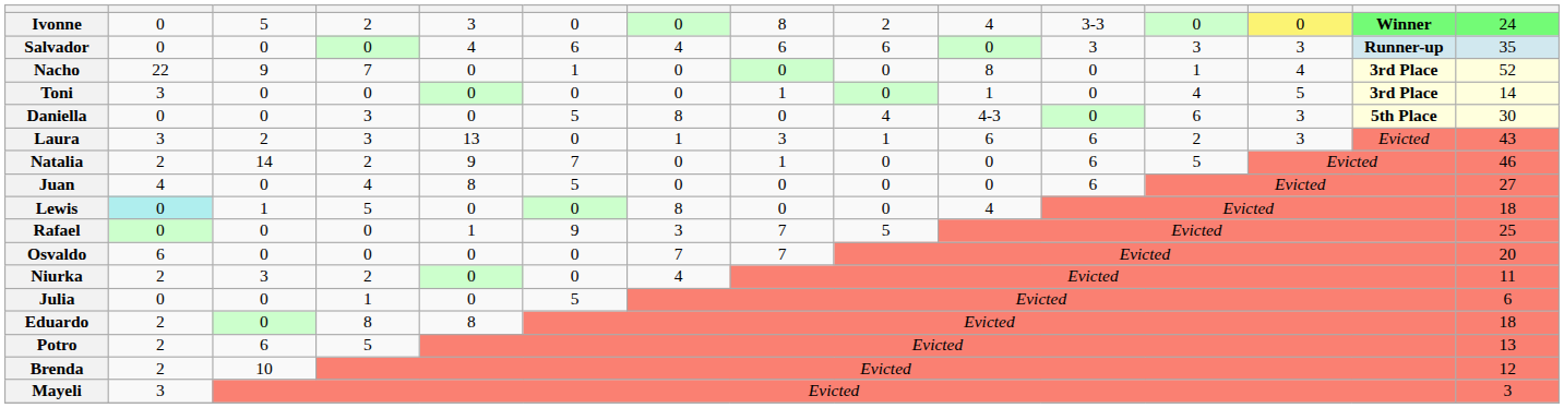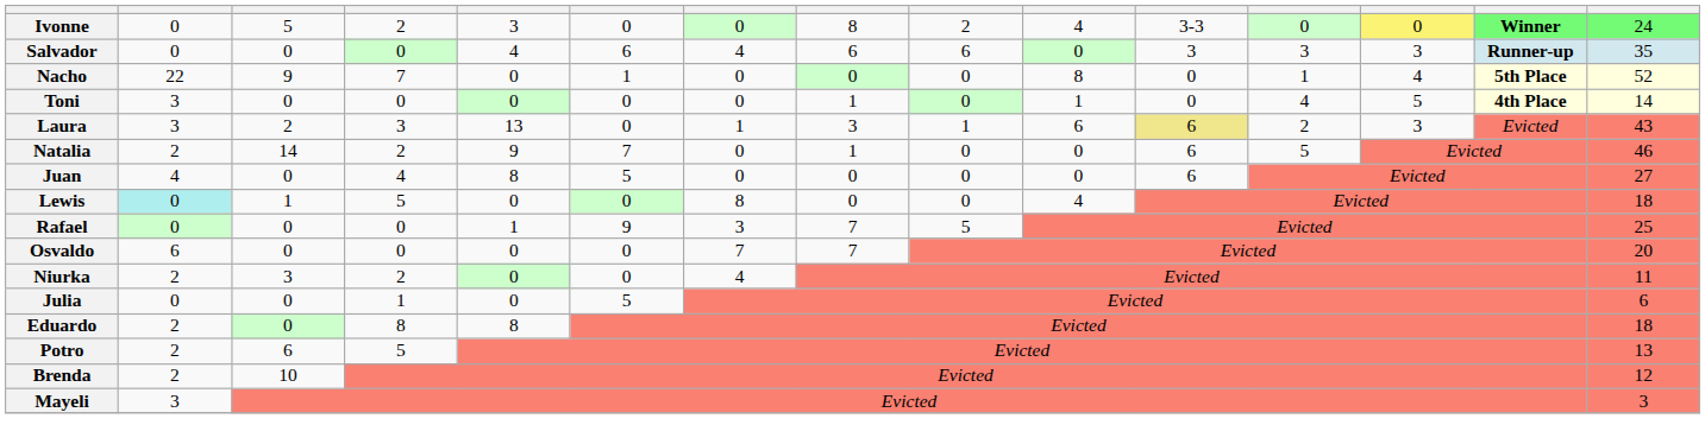 <table class="wikitable" style="text-align:center; font-size:85%; line-height:12px">
 <tr>
 <th style="width:5%"></th>
 <th style="width:5%"></th>
 <th style="width:5%"></th>
 <th style="width:5%"></th>
 <th style="width:5%"></th>
 <th style="width:5%"></th>
 <th style="width:5%"></th>
 <th style="width:5%"></th>
 <th style="width:5%"></th>
 <th style="width:5%"></th>
 <th style="width:5%"></th>
 <th style="width:5%"></th>
 <th style="width:5%"></th>
 <th style="width:5%"></th>
 <th style="width: 5%;"></th>
 </tr>
 <tr>
 <th>Ivonne</th>
 <td>0</td>
 <td>5</td>
 <td>2</td>
 <td>3</td>
 <td>0</td>
 <td style="background: #CCFFCC;">0</td>
 <td>8</td>
 <td>2</td>
 <td>4</td>
 <td>3-3</td>
 <td style="background: #CCFFCC;">0</td>
 <td style="background:#FBF373">0</td>
 <td style="background:#73FB76;"><strong>Winner</strong></td>
 <td style="background:#73FB76;">24</td>
 </tr>
 <tr>
 <th>Salvador</th>
 <td>0</td>
 <td>0</td>
 <td style="background: #CCFFCC;">0</td>
 <td>4</td>
 <td>6</td>
 <td>4</td>
 <td>6</td>
 <td>6</td>
 <td style="background: #CCFFCC;">0</td>
 <td>3</td>
 <td>3</td>
 <td>3</td>
 <td style="background:#D1E8EF;"><strong>Runner-up</strong></td>
 <td style="background:#D1E8EF;">35</td>
 </tr>
 <tr>
 <th>Nacho</th>
 <td>22</td>
 <td>9</td>
 <td>7</td>
 <td>0</td>
 <td>1</td>
 <td>0</td>
 <td style="background: #CCFFCC;">0</td>
 <td>0</td>
 <td>8</td>
 <td>0</td>
 <td>1</td>
 <td>4</td>
-<td style="background:#FFFFDD;"><strong>3rd Place</strong></td>
+<td style="background:#FFFFDD;"><strong>5th Place</strong></td>
 <td style="background:#FFFFDD;">52</td>
 </tr>
 <tr>
 <th>Toni</th>
 <td>3</td>
 <td>0</td>
 <td>0</td>
 <td style="background: #CCFFCC;">0</td>
 <td>0</td>
 <td>0</td>
 <td>1</td>
 <td style="background: #CCFFCC;">0</td>
 <td>1</td>
 <td>0</td>
 <td>4</td>
 <td>5</td>
-<td style="background:#FFFFDD;"><strong>3rd Place</strong></td>
+<td style="background:#FFFFDD;"><strong>4th Place</strong></td>
 <td style="background:#FFFFDD;">14</td>
-</tr>
-<tr>
-<th>Daniella</th>
-<td>0</td>
-<td>0</td>
-<td>3</td>
-<td>0</td>
-<td>5</td>
-<td>8</td>
-<td>0</td>
-<td>4</td>
-<td>4-3</td>
-<td style="background: #CCFFCC;">0</td>
-<td>6</td>
-<td>3</td>
-<td style="background:#FFFFDD;"><strong>5th Place</strong></td>
-<td style="background:#FFFFDD;">30</td>
 </tr>
 <tr>
 <th>Laura</th>
 <td>3</td>
 <td>2</td>
 <td>3</td>
 <td>13</td>
 <td>0</td>
 <td>1</td>
 <td>3</td>
 <td>1</td>
 <td>6</td>
-<td>6</td>
+<td style="background: khaki;">6</td>
 <td>2</td>
 <td>3</td>
 <td style="background:salmon;"><em>Evicted</em></td>
 <td style="background:salmon;">43</td>
 </tr>
 <tr>
 <th>Natalia</th>
 <td>2</td>
 <td>14</td>
 <td>2</td>
 <td>9</td>
 <td>7</td>
 <td>0</td>
 <td>1</td>
 <td>0</td>
 <td>0</td>
 <td>6</td>
 <td>5</td>
 <td colspan="2" style="background:salmon;"><em>Evicted</em></td>
 <td style="background:salmon;">46</td>
 </tr>
 <tr>
 <th>Juan</th>
 <td>4</td>
 <td>0</td>
 <td>4</td>
 <td>8</td>
 <td>5</td>
 <td>0</td>
 <td>0</td>
 <td>0</td>
 <td>0</td>
 <td>6</td>
 <td colspan="3" style="background:salmon;"><em>Evicted</em></td>
 <td style="background:salmon;">27</td>
 </tr>
 <tr>
 <th>Lewis</th>
 <td style="background: paleturquoise;">0</td>
 <td>1</td>
 <td>5</td>
 <td>0</td>
 <td style="background: #CCFFCC;">0</td>
 <td>8</td>
 <td>0</td>
 <td>0</td>
 <td>4</td>
 <td colspan="4" style="background:salmon;"><em>Evicted</em></td>
 <td style="background:salmon;">18</td>
 </tr>
 <tr>
 <th>Rafael</th>
 <td style="background: #CCFFCC;">0</td>
 <td>0</td>
 <td>0</td>
 <td>1</td>
 <td>9</td>
 <td>3</td>
 <td>7</td>
 <td>5</td>
 <td colspan="5" style="background:salmon;"><em>Evicted</em></td>
 <td style="background:salmon;">25</td>
 </tr>
 <tr>
 <th>Osvaldo</th>
 <td>6</td>
 <td>0</td>
 <td>0</td>
 <td>0</td>
 <td>0</td>
 <td>7</td>
 <td>7</td>
 <td colspan="6" style="background:salmon;"><em>Evicted</em></td>
 <td style="background:salmon;">20</td>
 </tr>
 <tr>
 <th>Niurka</th>
 <td>2</td>
 <td>3</td>
 <td>2</td>
 <td style="background: #CCFFCC;">0</td>
 <td>0</td>
 <td>4</td>
 <td colspan="7" style="background:salmon;"><em>Evicted</em></td>
 <td style="background:salmon;">11</td>
 </tr>
 <tr>
 <th>Julia</th>
 <td>0</td>
 <td>0</td>
 <td>1</td>
 <td>0</td>
 <td>5</td>
 <td colspan="8" style="background:salmon;"><em>Evicted</em></td>
 <td style="background:salmon;">6</td>
 </tr>
 <tr>
 <th>Eduardo</th>
 <td>2</td>
 <td style="background:#cfc;">0</td>
 <td>8</td>
 <td>8</td>
 <td colspan="9" style="background:salmon;"><em>Evicted</em></td>
 <td style="background:salmon;">18</td>
 </tr>
 <tr>
 <th>Potro</th>
 <td>2</td>
 <td>6</td>
 <td>5</td>
 <td colspan="10" style="background:salmon;"><em>Evicted</em></td>
 <td style="background:salmon;">13</td>
 </tr>
 <tr>
 <th>Brenda</th>
 <td>2</td>
 <td>10</td>
 <td colspan="11" style="background:salmon;"><em>Evicted</em></td>
 <td style="background:salmon;">12</td>
 </tr>
 <tr>
 <th>Mayeli</th>
 <td>3</td>
 <td colspan="12" style="background:salmon;"><em>Evicted</em></td>
 <td style="background:salmon;">3</td>
 </tr>
 <tr>
 </tr>
 </table>
